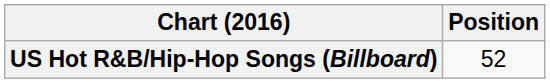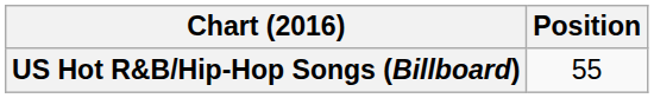 <table class="wikitable plainrowheaders" style="text-align:center">
 <tr>
 <th scope="col">Chart (2016)</th>
 <th scope="col">Position</th>
 </tr>
 <tr>
 <th scope="row">US Hot R&B/Hip-Hop Songs (<em>Billboard</em>)</th>
-<td>52</td>
+<td>55</td>
 </tr>
 </table>
